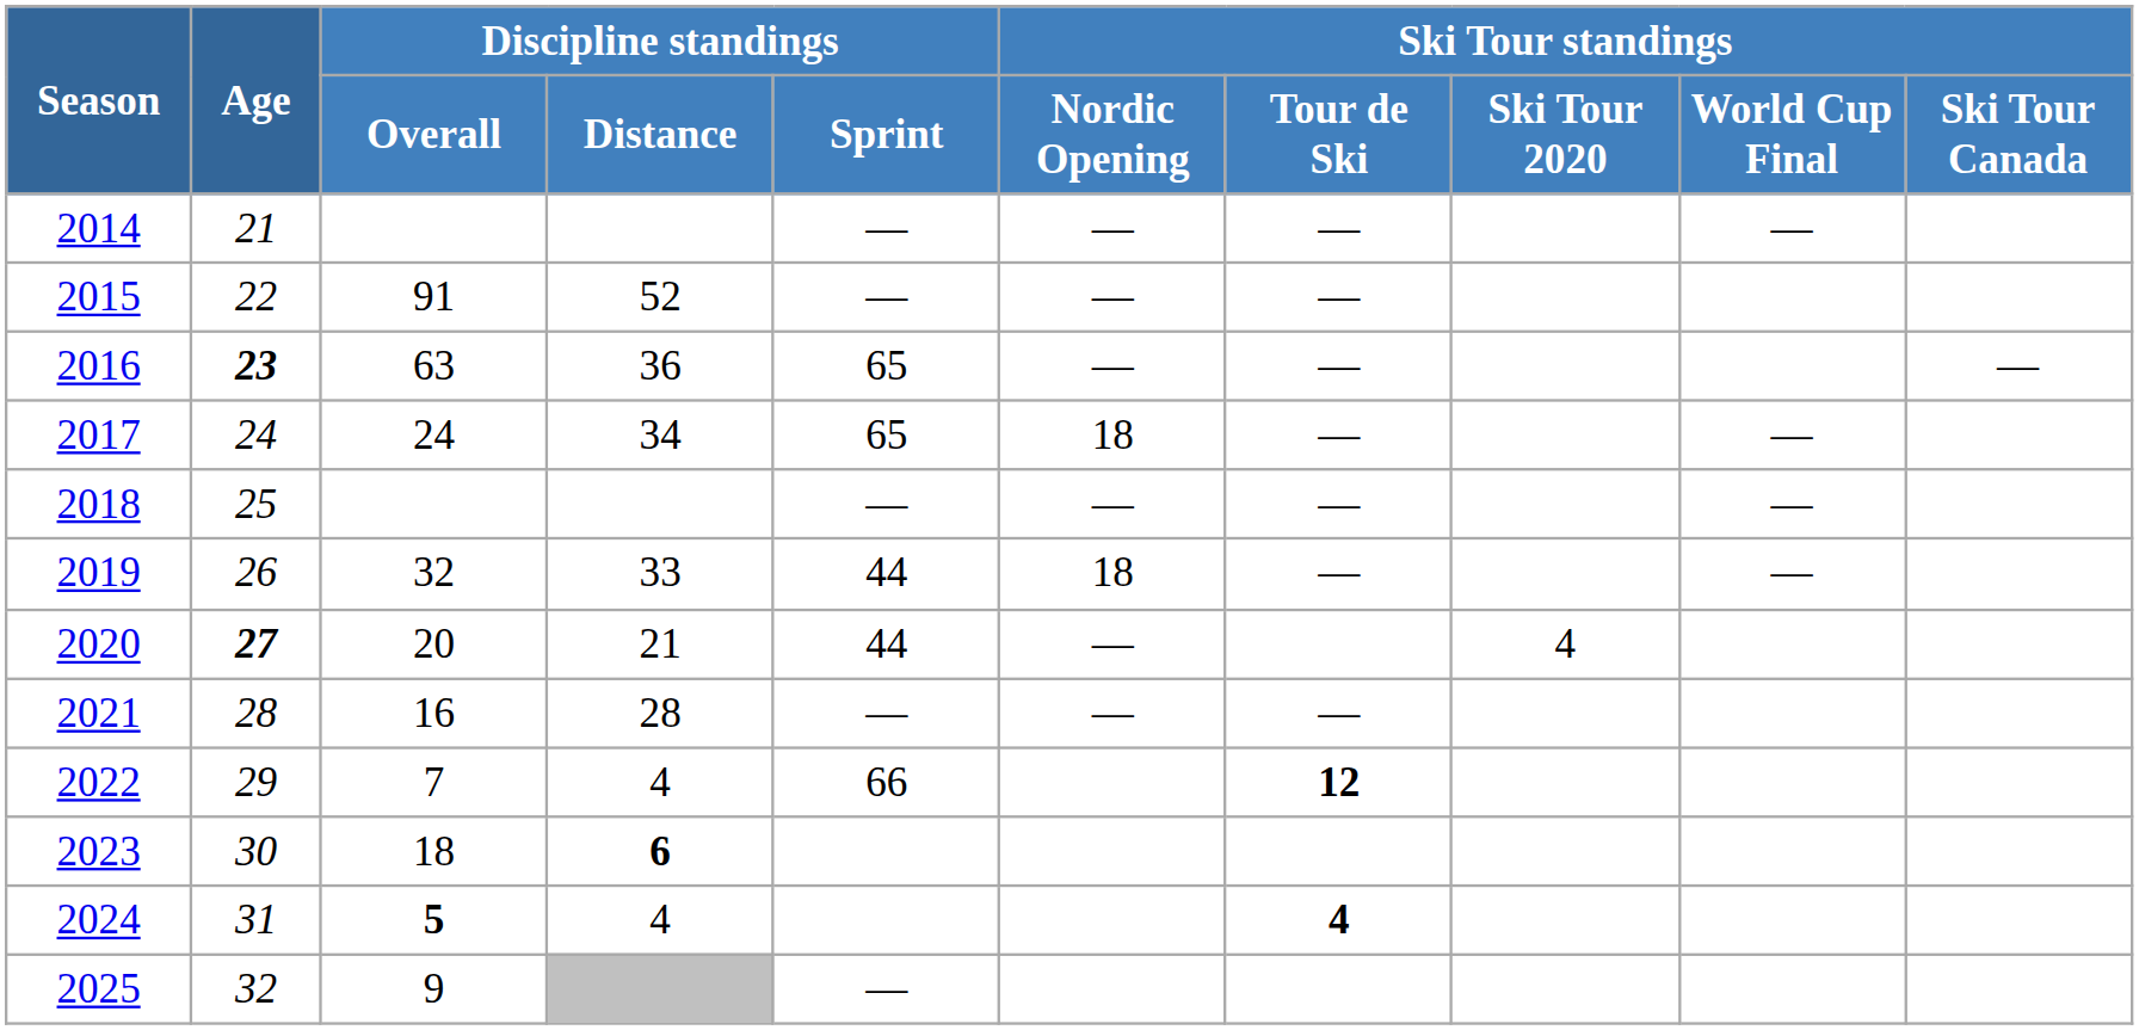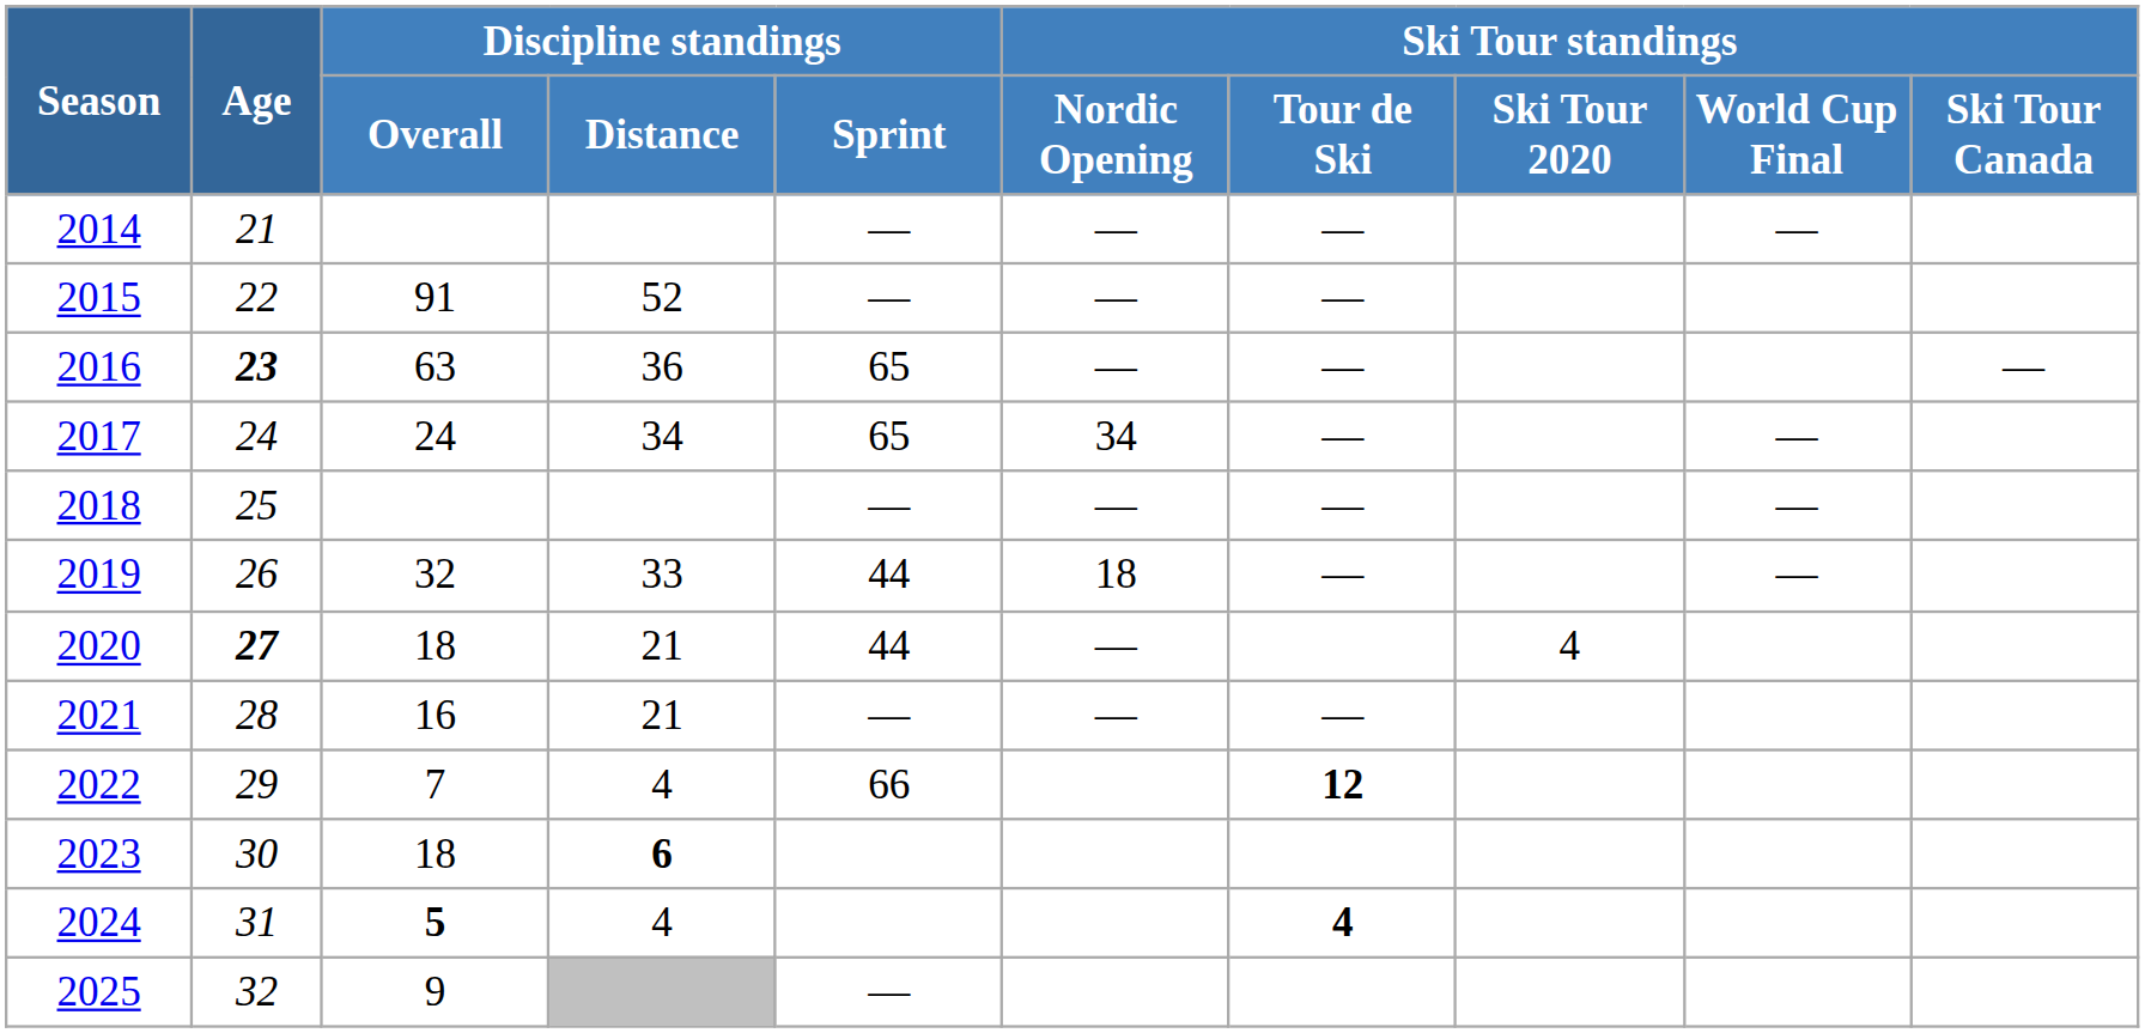 <table class="wikitable" style="font-size:95%; text-align:center; border:grey solid 1px; border-collapse:collapse; background:#ffffff;">
 <tr>
 <th style="background-color:#369; color:white; width:60px;" rowspan="2"> Season </th>
 <th style="background-color:#369; color:white; width:40px;" rowspan="2"> Age </th>
 <th style="background-color:#4180be; color:white;" colspan="3">Discipline standings</th>
 <th style="background-color:#4180be; color:white;" colspan="5">Ski Tour standings</th>
 </tr>
 <tr>
 <th style="background-color:#4180be; color:white; width:75px;">Overall</th>
 <th style="background-color:#4180be; color:white; width:75px;">Distance</th>
 <th style="background-color:#4180be; color:white; width:75px;">Sprint</th>
 <th style="background-color:#4180be; color:white; width:75px;">Nordic<br>Opening</th>
 <th style="background-color:#4180be; color:white; width:75px;">Tour de<br>Ski</th>
 <th style="background-color:#4180be; color:white; width:75px;">Ski Tour<br>2020</th>
 <th style="background-color:#4180be; color:white; width:75px;">World Cup<br>Final</th>
 <th style="background-color:#4180be; color:white; width:75px;">Ski Tour<br>Canada</th>
 </tr>
 <tr>
 <td><a href='#'>2014</a></td>
 <td><em>21</em></td>
 <td></td>
 <td></td>
 <td>—</td>
 <td>—</td>
 <td>—</td>
 <td></td>
 <td>—</td>
 <td></td>
 </tr>
 <tr>
 <td><a href='#'>2015</a></td>
 <td><em>22</em></td>
 <td>91</td>
 <td>52</td>
 <td>—</td>
 <td>—</td>
 <td>—</td>
 <td></td>
 <td></td>
 <td></td>
 </tr>
 <tr>
 <td><a href='#'>2016</a></td>
 <td><strong><em>23</em></strong></td>
 <td>63</td>
 <td>36</td>
 <td>65</td>
 <td>—</td>
 <td>—</td>
 <td></td>
 <td></td>
 <td>—</td>
 </tr>
 <tr>
 <td><a href='#'>2017</a></td>
 <td><em>24</em></td>
 <td>24</td>
 <td>34</td>
 <td>65</td>
-<td>18</td>
+<td>34</td>
 <td>—</td>
 <td></td>
 <td>—</td>
 <td></td>
 </tr>
 <tr>
 <td><a href='#'>2018</a></td>
 <td><em>25</em></td>
 <td></td>
 <td></td>
 <td>—</td>
 <td>—</td>
 <td>—</td>
 <td></td>
 <td>—</td>
 <td></td>
 </tr>
 <tr>
 <td><a href='#'>2019</a></td>
 <td><em>26</em></td>
 <td>32</td>
 <td>33</td>
 <td>44</td>
 <td>18</td>
 <td>—</td>
 <td></td>
 <td>—</td>
 <td></td>
 </tr>
 <tr>
 <td><a href='#'>2020</a></td>
 <td><strong><em>27</em></strong></td>
-<td>20</td>
+<td>18</td>
 <td>21</td>
 <td>44</td>
 <td>—</td>
 <td></td>
 <td>4</td>
 <td></td>
 <td></td>
 </tr>
 <tr>
 <td><a href='#'>2021</a></td>
 <td><em>28</em></td>
 <td>16</td>
-<td>28</td>
+<td>21</td>
 <td>—</td>
 <td>—</td>
 <td>—</td>
 <td></td>
 <td></td>
 <td></td>
 </tr>
 <tr>
 <td><a href='#'>2022</a></td>
 <td><em>29</em></td>
 <td>7</td>
 <td>4</td>
 <td>66</td>
 <td></td>
 <td><strong>12</strong></td>
 <td></td>
 <td></td>
 <td></td>
 </tr>
 <tr>
 <td><a href='#'>2023</a></td>
 <td><em>30</em></td>
 <td>18</td>
 <td><strong>6</strong></td>
 <td></td>
 <td></td>
 <td></td>
 <td></td>
 <td></td>
 <td></td>
 </tr>
 <tr>
 <td><a href='#'>2024</a></td>
 <td><em>31</em></td>
 <td><strong>5</strong></td>
 <td>4</td>
 <td></td>
 <td></td>
 <td><strong>4</strong></td>
 <td></td>
 <td></td>
 <td></td>
 </tr>
 <tr>
 <td><a href='#'>2025</a></td>
 <td><em>32</em></td>
 <td>9</td>
 <td style="background:silver;"></td>
 <td>—</td>
 <td></td>
 <td></td>
 <td></td>
 <td></td>
 <td></td>
 </tr>
 </table>
